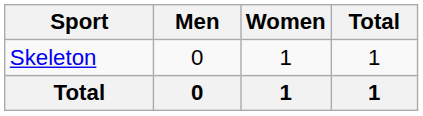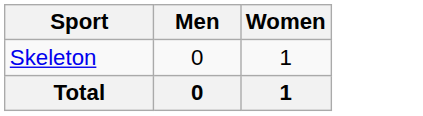 <table class="wikitable sortable" style="text-align:center;">
 <tr>
 <th width=100>Sport</th>
 <th width=55>Men</th>
 <th width=55>Women</th>
-<th width=55>Total</th>
 </tr>
 <tr>
 <td align=left><a href='#'>Skeleton</a></td>
 <td>0</td>
-<td>1</td>
 <td>1</td>
 </tr>
 <tr>
 <th>Total</th>
 <th>0</th>
 <th>1</th>
-<th>1</th>
 </tr>
 </table>
